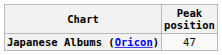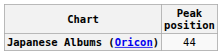 <table class="wikitable plainrowheaders">
 <tr>
 <th>Chart</th>
 <th>Peak<br>position</th>
 </tr>
 <tr>
 <th scope="row">Japanese Albums (<a href='#'>Oricon</a>)</th>
-<td style="text-align:center;">47</td>
+<td style="text-align:center;">44</td>
 </tr>
 </table>
